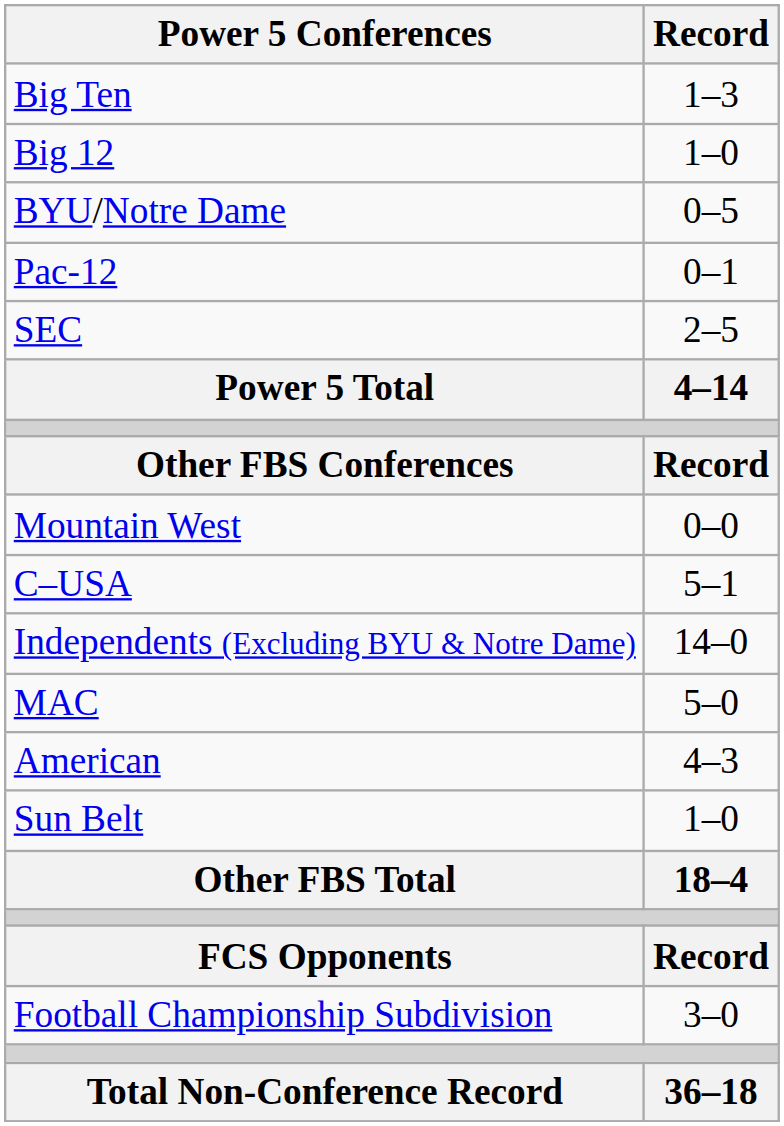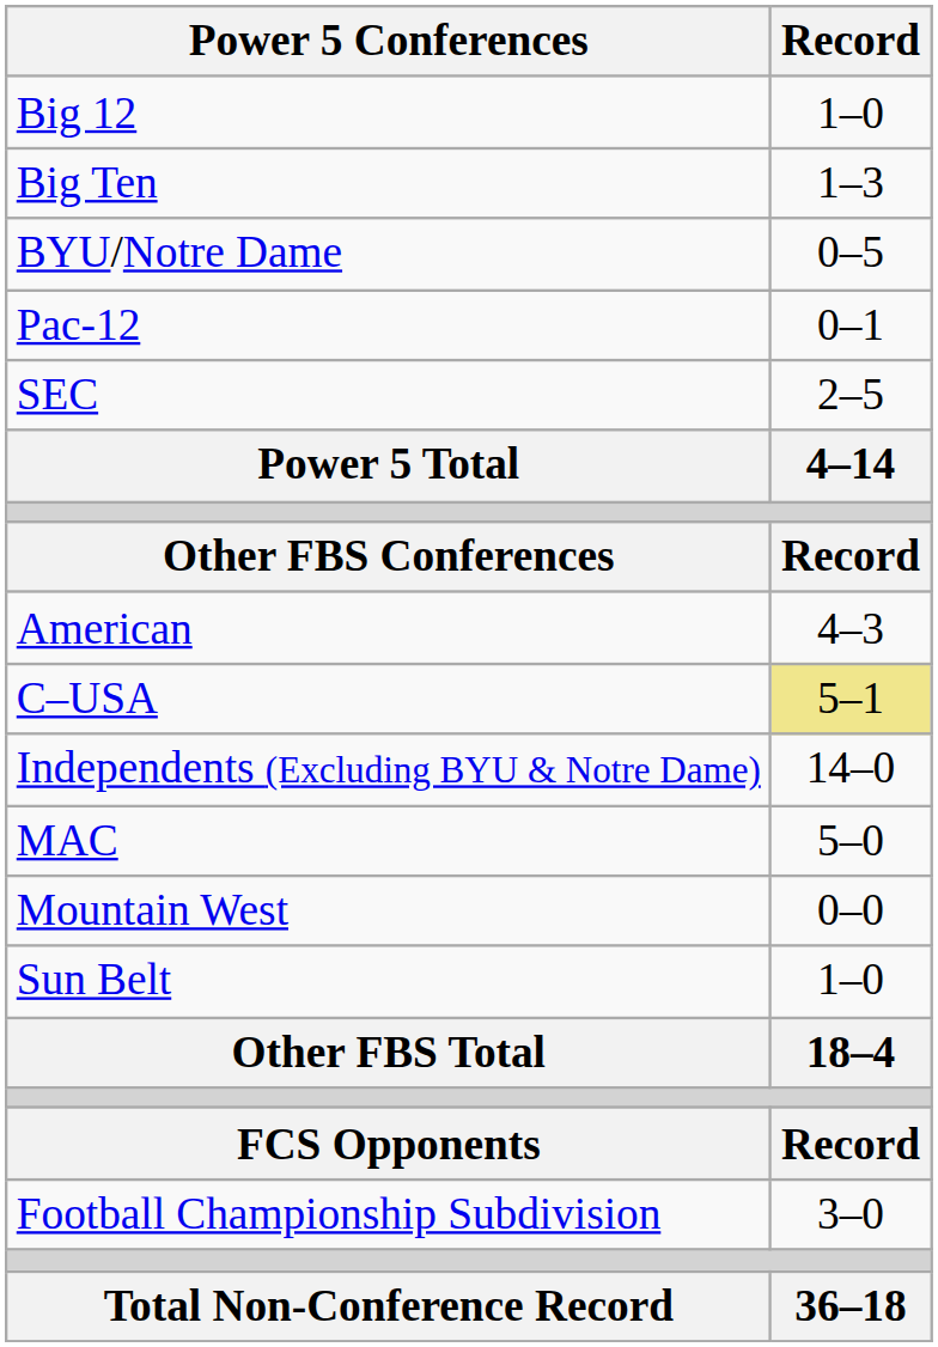 <table class="wikitable">
 <tr>
 <th>Power 5 Conferences</th>
 <th>Record</th>
 </tr>
 <tr>
+<td><a href='#'>Big 12</a></td>
+<td align=center>1–0</td>
+</tr>
+<tr>
 <td><a href='#'>Big Ten</a></td>
 <td align=center>1–3</td>
-</tr>
-<tr>
-<td><a href='#'>Big 12</a></td>
-<td align=center>1–0</td>
 </tr>
 <tr>
 <td><a href='#'>BYU</a>/<a href='#'>Notre Dame</a></td>
 <td align=center>0–5</td>
 </tr>
 <tr>
 <td><a href='#'>Pac-12</a></td>
 <td align=center>0–1</td>
 </tr>
 <tr>
 <td><a href='#'>SEC</a></td>
 <td align=center>2–5</td>
 </tr>
 <tr>
 <th>Power 5 Total</th>
 <th>4–14</th>
 </tr>
 <tr>
 <th colspan="2" style="background:lightgrey;"></th>
 </tr>
 <tr>
 <th>Other FBS Conferences</th>
 <th>Record</th>
 </tr>
 <tr>
-<td><a href='#'>Mountain West</a></td>
-<td align=center>0–0</td>
+<td><a href='#'>American</a></td>
+<td align=center>4–3</td>
 </tr>
 <tr>
 <td><a href='#'>C–USA</a></td>
-<td align=center>5–1</td>
+<td align=center style="background: khaki;">5–1</td>
 </tr>
 <tr>
 <td><a href='#'>Independents <small>(Excluding BYU & Notre Dame)</small></a></td>
 <td align=center>14–0</td>
 </tr>
 <tr>
 <td><a href='#'>MAC</a></td>
 <td align=center>5–0</td>
 </tr>
 <tr>
-<td><a href='#'>American</a></td>
-<td align=center>4–3</td>
+<td><a href='#'>Mountain West</a></td>
+<td align=center>0–0</td>
 </tr>
 <tr>
 <td><a href='#'>Sun Belt</a></td>
 <td align=center>1–0</td>
 </tr>
 <tr>
 <th>Other FBS Total</th>
 <th>18–4</th>
 </tr>
 <tr>
 <th colspan="2" style="background:lightgrey;"></th>
 </tr>
 <tr>
 <th>FCS Opponents</th>
 <th>Record</th>
 </tr>
 <tr>
 <td><a href='#'>Football Championship Subdivision</a></td>
 <td align=center>3–0</td>
 </tr>
 <tr>
 <th colspan="2" style="background:lightgrey;"></th>
 </tr>
 <tr>
 <th>Total Non-Conference Record</th>
 <th>36–18</th>
 </tr>
 </table>
